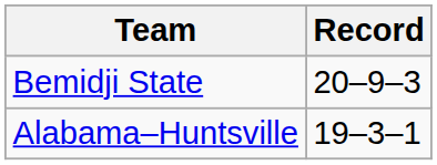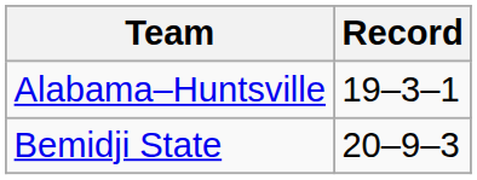 <table class=wikitable>
 <tr>
 <th>Team</th>
 <th>Record</th>
 </tr>
 <tr>
+<td><a href='#'>Alabama–Huntsville</a></td>
+<td>19–3–1</td>
+</tr>
+<tr>
 <td><a href='#'>Bemidji State</a></td>
 <td>20–9–3</td>
 </tr>
-<tr>
-<td><a href='#'>Alabama–Huntsville</a></td>
-<td>19–3–1</td>
-</tr>
 </table>
